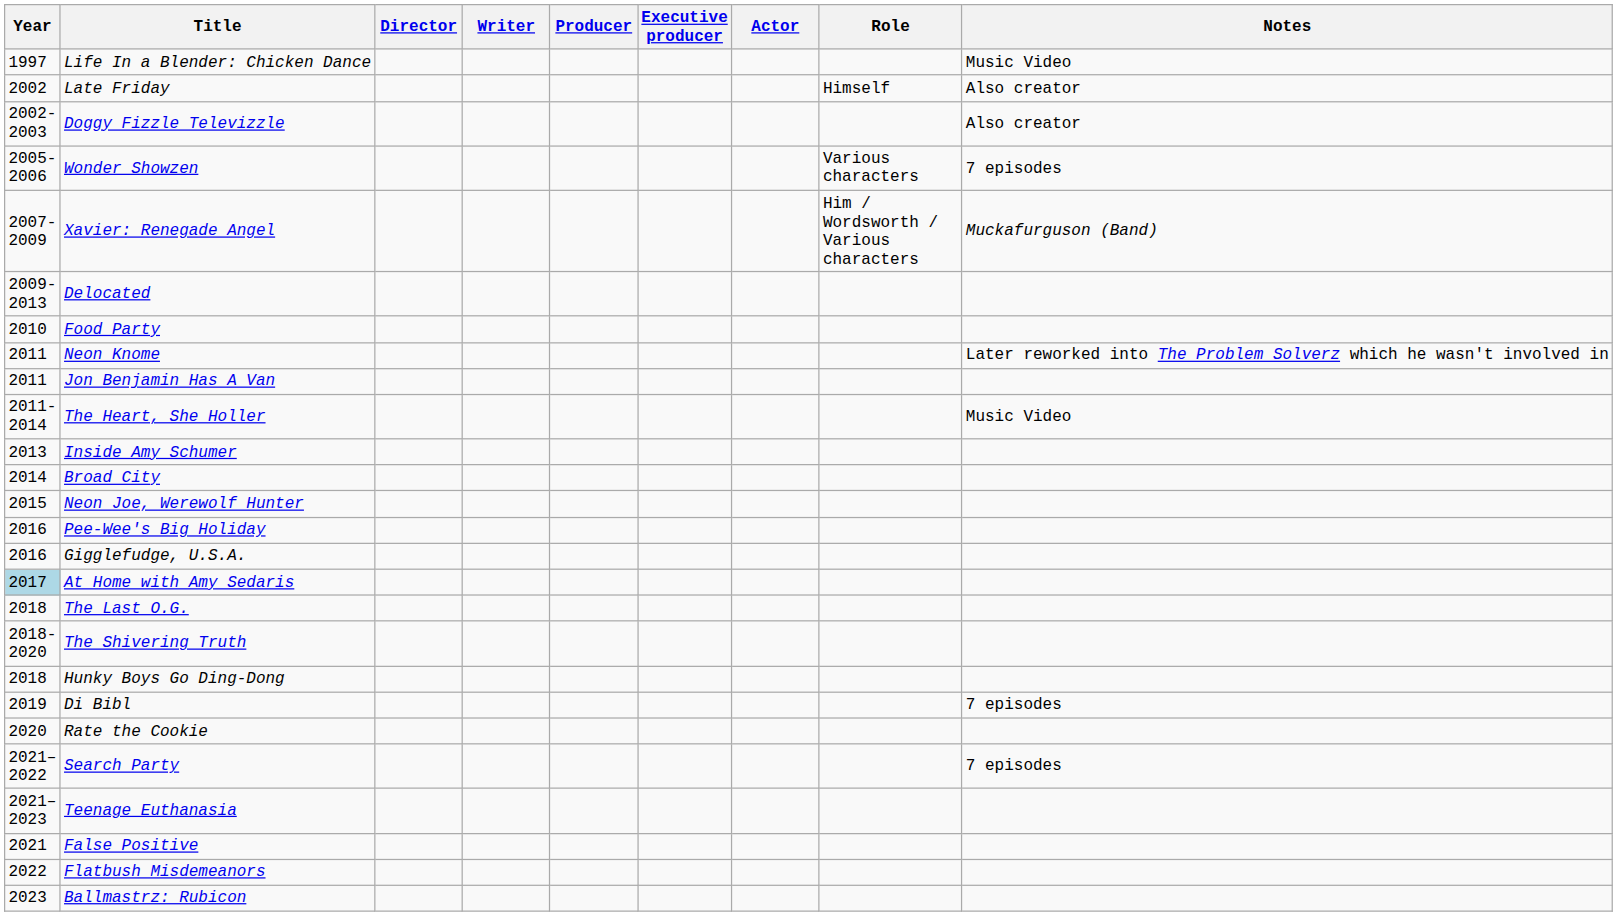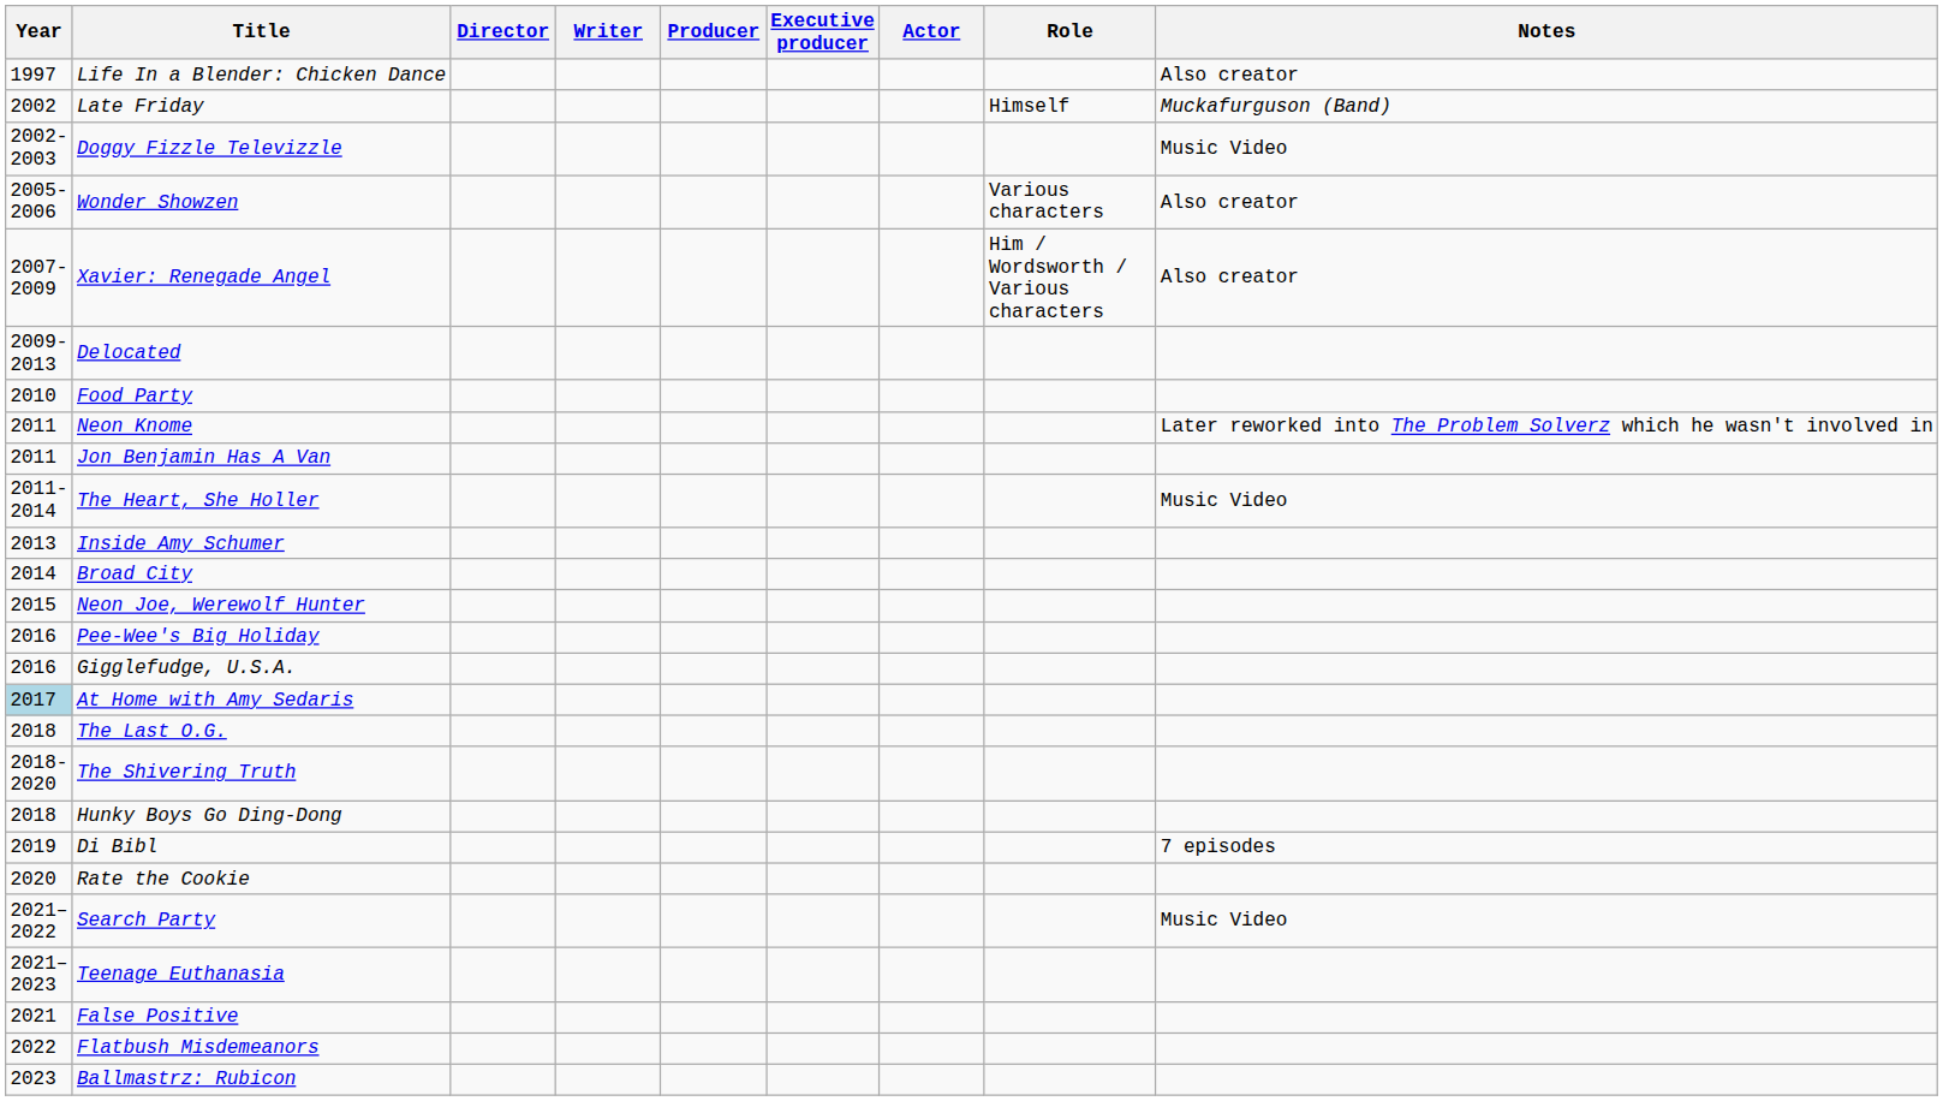 <table class="wikitable sortable">
 <tr>
 <th width="33">Year</th>
 <th>Title</th>
 <th width=65><a href='#'>Director</a></th>
 <th width=65><a href='#'>Writer</a></th>
 <th width=65><a href='#'>Producer</a></th>
 <th width=65><a href='#'>Executive producer</a></th>
 <th width=65><a href='#'>Actor</a></th>
 <th width=110>Role</th>
 <th>Notes</th>
 </tr>
 <tr>
 <td>1997</td>
 <td><em>Life In a Blender: Chicken Dance</em></td>
 <td></td>
 <td></td>
 <td></td>
 <td></td>
 <td></td>
 <td></td>
-<td>Music Video</td>
+<td>Also creator</td>
 </tr>
 <tr>
 <td>2002</td>
 <td><em>Late Friday</em></td>
 <td></td>
 <td></td>
 <td></td>
 <td></td>
 <td></td>
 <td>Himself</td>
-<td>Also creator</td>
+<td><em>Muckafurguson (Band)</em></td>
 </tr>
 <tr>
 <td>2002-2003</td>
 <td><em><a href='#'>Doggy Fizzle Televizzle</a></em></td>
 <td></td>
 <td></td>
 <td></td>
 <td></td>
 <td></td>
 <td></td>
-<td>Also creator</td>
+<td>Music Video</td>
 </tr>
 <tr>
 <td>2005-2006</td>
 <td><em><a href='#'>Wonder Showzen</a></em></td>
 <td></td>
 <td></td>
 <td></td>
 <td></td>
 <td></td>
 <td>Various characters</td>
-<td>7 episodes</td>
+<td>Also creator</td>
 </tr>
 <tr>
 <td>2007-2009</td>
 <td><em><a href='#'>Xavier: Renegade Angel</a></em></td>
 <td></td>
 <td></td>
 <td></td>
 <td></td>
 <td></td>
 <td>Him / Wordsworth / Various characters</td>
-<td><em>Muckafurguson (Band)</em></td>
+<td>Also creator</td>
 </tr>
 <tr>
 <td>2009-2013</td>
 <td><em><a href='#'>Delocated</a></em></td>
 <td></td>
 <td></td>
 <td></td>
 <td></td>
 <td></td>
 <td></td>
 <td></td>
 </tr>
 <tr>
 <td>2010</td>
 <td><em><a href='#'>Food Party</a></em></td>
 <td></td>
 <td></td>
 <td></td>
 <td></td>
 <td></td>
 <td></td>
 <td></td>
 </tr>
 <tr>
 <td>2011</td>
 <td><em><a href='#'>Neon Knome</a></em></td>
 <td></td>
 <td></td>
 <td></td>
 <td></td>
 <td></td>
 <td></td>
 <td>Later reworked into <em><a href='#'>The Problem Solverz</a></em> which he wasn't involved in</td>
 </tr>
 <tr>
 <td>2011</td>
 <td><em><a href='#'>Jon Benjamin Has A Van</a></em></td>
 <td></td>
 <td></td>
 <td></td>
 <td></td>
 <td></td>
 <td></td>
 <td></td>
 </tr>
 <tr>
 <td>2011-2014</td>
 <td><em><a href='#'>The Heart, She Holler</a></em></td>
 <td></td>
 <td></td>
 <td></td>
 <td></td>
 <td></td>
 <td></td>
 <td>Music Video</td>
 </tr>
 <tr>
 <td>2013</td>
 <td><em><a href='#'>Inside Amy Schumer</a></em></td>
 <td></td>
 <td></td>
 <td></td>
 <td></td>
 <td></td>
 <td></td>
 <td></td>
 </tr>
 <tr>
 <td>2014</td>
 <td><em><a href='#'>Broad City</a></em></td>
 <td></td>
 <td></td>
 <td></td>
 <td></td>
 <td></td>
 <td></td>
 <td></td>
 </tr>
 <tr>
 <td>2015</td>
 <td><em><a href='#'>Neon Joe, Werewolf Hunter</a></em></td>
 <td></td>
 <td></td>
 <td></td>
 <td></td>
 <td></td>
 <td></td>
 <td></td>
 </tr>
 <tr>
 <td>2016</td>
 <td><em><a href='#'>Pee-Wee's Big Holiday</a></em></td>
 <td></td>
 <td></td>
 <td></td>
 <td></td>
 <td></td>
 <td></td>
 <td></td>
 </tr>
 <tr>
 <td>2016</td>
 <td><em>Gigglefudge, U.S.A.</em></td>
 <td></td>
 <td></td>
 <td></td>
 <td></td>
 <td></td>
 <td></td>
 <td></td>
 </tr>
 <tr>
 <td style="background: lightblue;">2017</td>
 <td><em><a href='#'>At Home with Amy Sedaris</a></em></td>
 <td></td>
 <td></td>
 <td></td>
 <td></td>
 <td></td>
 <td></td>
 <td></td>
 </tr>
 <tr>
 <td>2018</td>
 <td><em><a href='#'>The Last O.G.</a></em></td>
 <td></td>
 <td></td>
 <td></td>
 <td></td>
 <td></td>
 <td></td>
 <td></td>
 </tr>
 <tr>
 <td>2018-2020</td>
 <td><em><a href='#'>The Shivering Truth</a></em></td>
 <td></td>
 <td></td>
 <td></td>
 <td></td>
 <td></td>
 <td></td>
 <td></td>
 </tr>
 <tr>
 <td>2018</td>
 <td><em>Hunky Boys Go Ding-Dong</em></td>
 <td></td>
 <td></td>
 <td></td>
 <td></td>
 <td></td>
 <td></td>
 <td></td>
 </tr>
 <tr>
 <td>2019</td>
 <td><em>Di Bibl</em></td>
 <td></td>
 <td></td>
 <td></td>
 <td></td>
 <td></td>
 <td></td>
 <td>7 episodes</td>
 </tr>
 <tr>
 <td>2020</td>
 <td><em>Rate the Cookie</em></td>
 <td></td>
 <td></td>
 <td></td>
 <td></td>
 <td></td>
 <td></td>
 <td></td>
 </tr>
 <tr>
 <td>2021–2022</td>
 <td><em><a href='#'>Search Party</a></em></td>
 <td></td>
 <td></td>
 <td></td>
 <td></td>
 <td></td>
 <td></td>
-<td>7 episodes</td>
+<td>Music Video</td>
 </tr>
 <tr>
 <td>2021–2023</td>
 <td><em><a href='#'>Teenage Euthanasia</a></em></td>
 <td></td>
 <td></td>
 <td></td>
 <td></td>
 <td></td>
 <td></td>
 <td></td>
 </tr>
 <tr>
 <td>2021</td>
 <td><em><a href='#'>False Positive</a></em></td>
 <td></td>
 <td></td>
 <td></td>
 <td></td>
 <td></td>
 <td></td>
 <td></td>
 </tr>
 <tr>
 <td>2022</td>
 <td><em><a href='#'>Flatbush Misdemeanors</a></em></td>
 <td></td>
 <td></td>
 <td></td>
 <td></td>
 <td></td>
 <td></td>
 <td></td>
 </tr>
 <tr>
 <td>2023</td>
 <td><em><a href='#'>Ballmastrz: Rubicon</a></em></td>
 <td></td>
 <td></td>
 <td></td>
 <td></td>
 <td></td>
 <td></td>
 <td></td>
 </tr>
 </table>
